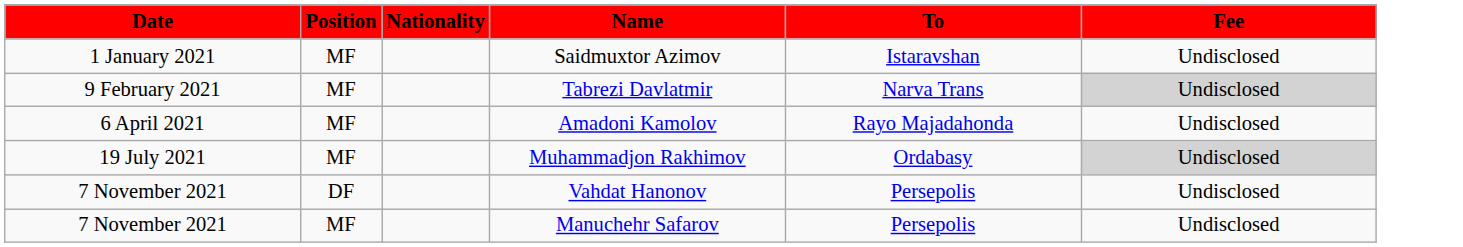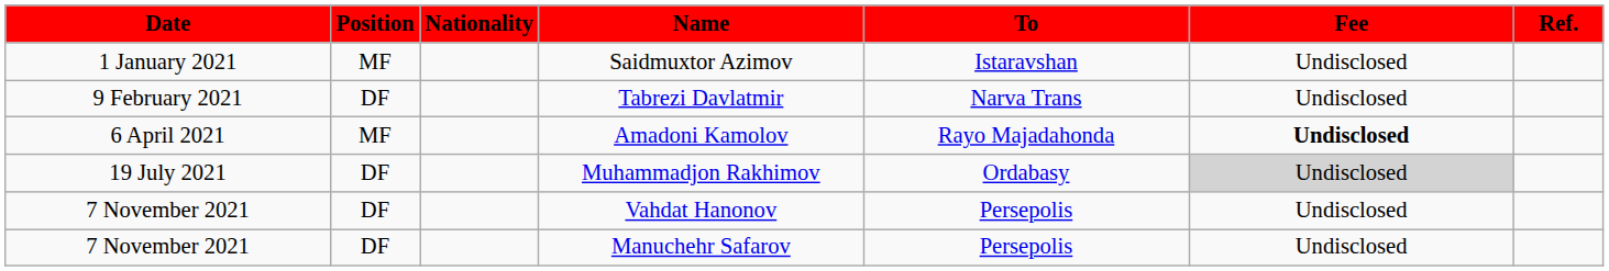 <table class="wikitable"  style="text-align:center; font-size:90%; ">
 <tr>
 <th style="background:#FF0000; color:#000000; width:200px;">Date</th>
 <th style="background:#FF0000; color:#000000; width:50px;">Position</th>
 <th style="background:#FF0000; color:#000000; width:50px;">Nationality</th>
 <th style="background:#FF0000; color:#000000; width:200px;">Name</th>
 <th style="background:#FF0000; color:#000000; width:200px;">To</th>
 <th style="background:#FF0000; color:#000000; width:200px;">Fee</th>
+<th style="background:#FF0000; color:#000000; width:50px;">Ref.</th>
 </tr>
 <tr>
 <td>1 January 2021</td>
 <td>MF</td>
 <td></td>
 <td>Saidmuxtor Azimov</td>
 <td><a href='#'>Istaravshan</a></td>
 <td>Undisclosed</td>
+<td></td>
 </tr>
 <tr>
 <td>9 February 2021</td>
-<td>MF</td>
+<td>DF</td>
 <td></td>
 <td><a href='#'>Tabrezi Davlatmir</a></td>
 <td><a href='#'>Narva Trans</a></td>
-<td style="background: lightgrey;">Undisclosed</td>
+<td>Undisclosed</td>
+<td></td>
 </tr>
 <tr>
 <td>6 April 2021</td>
 <td>MF</td>
 <td></td>
 <td><a href='#'>Amadoni Kamolov</a></td>
 <td><a href='#'>Rayo Majadahonda</a></td>
-<td>Undisclosed</td>
+<td><strong>Undisclosed</strong></td>
+<td></td>
 </tr>
 <tr>
 <td>19 July 2021</td>
-<td>MF</td>
+<td>DF</td>
 <td></td>
 <td><a href='#'>Muhammadjon Rakhimov</a></td>
 <td><a href='#'>Ordabasy</a></td>
 <td style="background: lightgrey;">Undisclosed</td>
+<td></td>
 </tr>
 <tr>
 <td>7 November 2021</td>
 <td>DF</td>
 <td></td>
 <td><a href='#'>Vahdat Hanonov</a></td>
 <td><a href='#'>Persepolis</a></td>
 <td>Undisclosed</td>
+<td></td>
 </tr>
 <tr>
 <td>7 November 2021</td>
-<td>MF</td>
+<td>DF</td>
 <td></td>
 <td><a href='#'>Manuchehr Safarov</a></td>
 <td><a href='#'>Persepolis</a></td>
 <td>Undisclosed</td>
+<td></td>
 </tr>
 </table>
